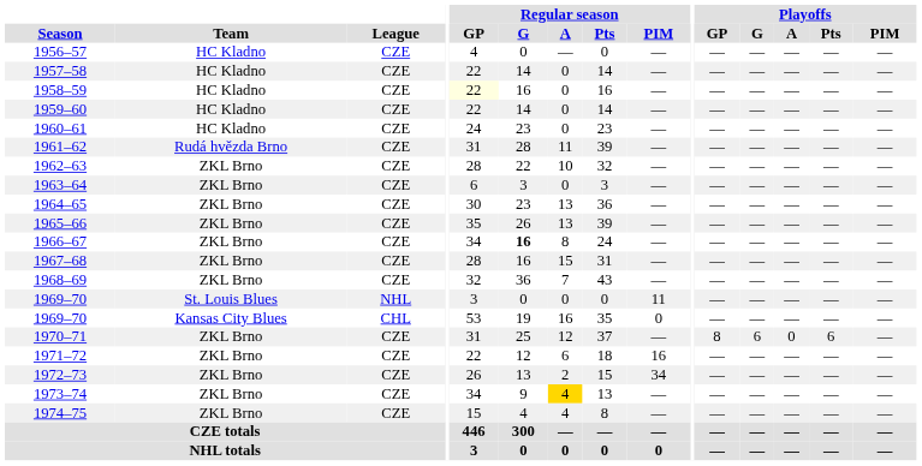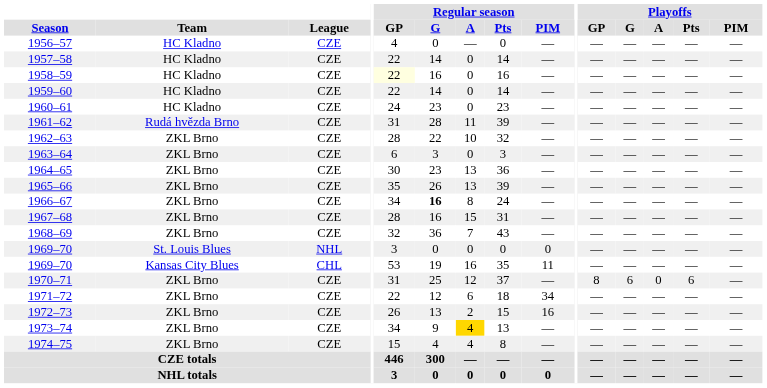 <table border="0" cellpadding="1" cellspacing="0" style="text-align:center; width:60em">
 <tr bgcolor="#e0e0e0">
 <th colspan="3" bgcolor="#ffffff"></th>
 <th rowspan="100" bgcolor="#ffffff"></th>
 <th colspan="5"><a href='#'>Regular season</a></th>
 <th rowspan="100" bgcolor="#ffffff"></th>
 <th colspan="5"><a href='#'>Playoffs</a></th>
 </tr>
 <tr bgcolor="#e0e0e0">
 <th><a href='#'>Season</a></th>
 <th>Team</th>
 <th>League</th>
 <th>GP</th>
 <th><a href='#'>G</a></th>
 <th><a href='#'>A</a></th>
 <th><a href='#'>Pts</a></th>
 <th><a href='#'>PIM</a></th>
 <th>GP</th>
 <th>G</th>
 <th>A</th>
 <th>Pts</th>
 <th>PIM</th>
 </tr>
 <tr>
 <td><a href='#'>1956–57</a></td>
 <td><a href='#'>HC Kladno</a></td>
 <td><a href='#'>CZE</a></td>
 <td>4</td>
 <td>0</td>
 <td>—</td>
 <td>0</td>
 <td>—</td>
 <td>—</td>
 <td>—</td>
 <td>—</td>
 <td>—</td>
 <td>—</td>
 </tr>
 <tr bgcolor="#f0f0f0">
 <td><a href='#'>1957–58</a></td>
 <td>HC Kladno</td>
 <td>CZE</td>
 <td>22</td>
 <td>14</td>
 <td>0</td>
 <td>14</td>
 <td>—</td>
 <td>—</td>
 <td>—</td>
 <td>—</td>
 <td>—</td>
 <td>—</td>
 </tr>
 <tr>
 <td><a href='#'>1958–59</a></td>
 <td>HC Kladno</td>
 <td>CZE</td>
 <td style="background: lightyellow;">22</td>
 <td>16</td>
 <td>0</td>
 <td>16</td>
 <td>—</td>
 <td>—</td>
 <td>—</td>
 <td>—</td>
 <td>—</td>
 <td>—</td>
 </tr>
 <tr bgcolor="#f0f0f0">
 <td><a href='#'>1959–60</a></td>
 <td>HC Kladno</td>
 <td>CZE</td>
 <td>22</td>
 <td>14</td>
 <td>0</td>
 <td>14</td>
 <td>—</td>
 <td>—</td>
 <td>—</td>
 <td>—</td>
 <td>—</td>
 <td>—</td>
 </tr>
 <tr>
 <td><a href='#'>1960–61</a></td>
 <td>HC Kladno</td>
 <td>CZE</td>
 <td>24</td>
 <td>23</td>
 <td>0</td>
 <td>23</td>
 <td>—</td>
 <td>—</td>
 <td>—</td>
 <td>—</td>
 <td>—</td>
 <td>—</td>
 </tr>
 <tr bgcolor="#f0f0f0">
 <td><a href='#'>1961–62</a></td>
 <td><a href='#'>Rudá hvězda Brno</a></td>
 <td>CZE</td>
 <td>31</td>
 <td>28</td>
 <td>11</td>
 <td>39</td>
 <td>—</td>
 <td>—</td>
 <td>—</td>
 <td>—</td>
 <td>—</td>
 <td>—</td>
 </tr>
 <tr>
 <td><a href='#'>1962–63</a></td>
 <td>ZKL Brno</td>
 <td>CZE</td>
 <td>28</td>
 <td>22</td>
 <td>10</td>
 <td>32</td>
 <td>—</td>
 <td>—</td>
 <td>—</td>
 <td>—</td>
 <td>—</td>
 <td>—</td>
 </tr>
 <tr bgcolor="#f0f0f0">
 <td><a href='#'>1963–64</a></td>
 <td>ZKL Brno</td>
 <td>CZE</td>
 <td>6</td>
 <td>3</td>
 <td>0</td>
 <td>3</td>
 <td>—</td>
 <td>—</td>
 <td>—</td>
 <td>—</td>
 <td>—</td>
 <td>—</td>
 </tr>
 <tr>
 <td><a href='#'>1964–65</a></td>
 <td>ZKL Brno</td>
 <td>CZE</td>
 <td>30</td>
 <td>23</td>
 <td>13</td>
 <td>36</td>
 <td>—</td>
 <td>—</td>
 <td>—</td>
 <td>—</td>
 <td>—</td>
 <td>—</td>
 </tr>
 <tr bgcolor="#f0f0f0">
 <td><a href='#'>1965–66</a></td>
 <td>ZKL Brno</td>
 <td>CZE</td>
 <td>35</td>
 <td>26</td>
 <td>13</td>
 <td>39</td>
 <td>—</td>
 <td>—</td>
 <td>—</td>
 <td>—</td>
 <td>—</td>
 <td>—</td>
 </tr>
 <tr>
 <td><a href='#'>1966–67</a></td>
 <td>ZKL Brno</td>
 <td>CZE</td>
 <td>34</td>
 <td><strong>16</strong></td>
 <td>8</td>
 <td>24</td>
 <td>—</td>
 <td>—</td>
 <td>—</td>
 <td>—</td>
 <td>—</td>
 <td>—</td>
 </tr>
 <tr bgcolor="#f0f0f0">
 <td><a href='#'>1967–68</a></td>
 <td>ZKL Brno</td>
 <td>CZE</td>
 <td>28</td>
 <td>16</td>
 <td>15</td>
 <td>31</td>
 <td>—</td>
 <td>—</td>
 <td>—</td>
 <td>—</td>
 <td>—</td>
 <td>—</td>
 </tr>
 <tr>
 <td><a href='#'>1968–69</a></td>
 <td>ZKL Brno</td>
 <td>CZE</td>
 <td>32</td>
 <td>36</td>
 <td>7</td>
 <td>43</td>
 <td>—</td>
 <td>—</td>
 <td>—</td>
 <td>—</td>
 <td>—</td>
 <td>—</td>
 </tr>
 <tr bgcolor="#f0f0f0">
 <td><a href='#'>1969–70</a></td>
 <td><a href='#'>St. Louis Blues</a></td>
 <td><a href='#'>NHL</a></td>
 <td>3</td>
 <td>0</td>
 <td>0</td>
 <td>0</td>
-<td>11</td>
+<td>0</td>
 <td>—</td>
 <td>—</td>
 <td>—</td>
 <td>—</td>
 <td>—</td>
 </tr>
 <tr>
 <td><a href='#'>1969–70</a></td>
 <td><a href='#'>Kansas City Blues</a></td>
 <td><a href='#'>CHL</a></td>
 <td>53</td>
 <td>19</td>
 <td>16</td>
 <td>35</td>
-<td>0</td>
+<td>11</td>
 <td>—</td>
 <td>—</td>
 <td>—</td>
 <td>—</td>
 <td>—</td>
 </tr>
 <tr bgcolor="#f0f0f0">
 <td><a href='#'>1970–71</a></td>
 <td>ZKL Brno</td>
 <td>CZE</td>
 <td>31</td>
 <td>25</td>
 <td>12</td>
 <td>37</td>
 <td>—</td>
 <td>8</td>
 <td>6</td>
 <td>0</td>
 <td>6</td>
 <td>—</td>
 </tr>
 <tr>
 <td><a href='#'>1971–72</a></td>
 <td>ZKL Brno</td>
 <td>CZE</td>
 <td>22</td>
 <td>12</td>
 <td>6</td>
 <td>18</td>
-<td>16</td>
+<td>34</td>
 <td>—</td>
 <td>—</td>
 <td>—</td>
 <td>—</td>
 <td>—</td>
 </tr>
 <tr bgcolor="#f0f0f0">
 <td><a href='#'>1972–73</a></td>
 <td>ZKL Brno</td>
 <td>CZE</td>
 <td>26</td>
 <td>13</td>
 <td>2</td>
 <td>15</td>
-<td>34</td>
+<td>16</td>
 <td>—</td>
 <td>—</td>
 <td>—</td>
 <td>—</td>
 <td>—</td>
 </tr>
 <tr>
 <td><a href='#'>1973–74</a></td>
 <td>ZKL Brno</td>
 <td>CZE</td>
 <td>34</td>
 <td>9</td>
 <td style="background: gold;">4</td>
 <td>13</td>
 <td>—</td>
 <td>—</td>
 <td>—</td>
 <td>—</td>
 <td>—</td>
 <td>—</td>
 </tr>
 <tr bgcolor="#f0f0f0">
 <td><a href='#'>1974–75</a></td>
 <td>ZKL Brno</td>
 <td>CZE</td>
 <td>15</td>
 <td>4</td>
 <td>4</td>
 <td>8</td>
 <td>—</td>
 <td>—</td>
 <td>—</td>
 <td>—</td>
 <td>—</td>
 <td>—</td>
 </tr>
 <tr bgcolor="#e0e0e0">
 <th colspan="3">CZE totals</th>
 <th>446</th>
 <th>300</th>
 <th>—</th>
 <th>—</th>
 <th>—</th>
 <th>—</th>
 <th>—</th>
 <th>—</th>
 <th>—</th>
 <th>—</th>
 </tr>
 <tr bgcolor="#e0e0e0">
 <th colspan="3">NHL totals</th>
 <th>3</th>
 <th>0</th>
 <th>0</th>
 <th>0</th>
 <th>0</th>
 <th>—</th>
 <th>—</th>
 <th>—</th>
 <th>—</th>
 <th>—</th>
 </tr>
 </table>
